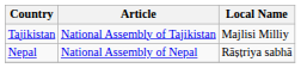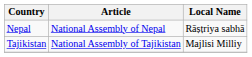 <table class="wikitable">
 <tr>
 <th>Country</th>
 <th>Article</th>
 <th>Local Name</th>
 </tr>
 <tr>
+<td><a href='#'>Nepal</a></td>
+<td><a href='#'>National Assembly of Nepal</a></td>
+<td>Rāṣṭriya sabhā</td>
+</tr>
+<tr>
 <td><a href='#'>Tajikistan</a></td>
 <td><a href='#'>National Assembly of Tajikistan</a></td>
 <td>Majlisi Milliy</td>
 </tr>
 <tr>
-<td><a href='#'>Nepal</a></td>
-<td><a href='#'>National Assembly of Nepal</a></td>
-<td>Rāṣṭriya sabhā</td>
-</tr>
-<tr>
 </tr>
 </table>
